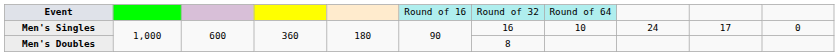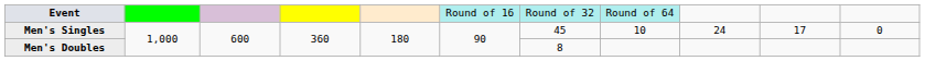 <table class=wikitable style=font-size:90%;text-align:center>
 <tr>
 <td style="width:130px; background:#dfe2e9;"><strong>Event</strong></td>
 <td style="width:80px; background:lime;"></td>
 <td style="width:85px; background:thistle;"></td>
 <td style="width:85px; background:#ff0;"></td>
 <td style="width:85px; background:#ffebcd;"></td>
 <td style="width:85px; background:#afeeee;">Round of 16</td>
 <td style="width:85px; background:#afeeee;">Round of 32</td>
 <td style="width:85px; background:#afeeee;">Round of 64</td>
 <td width=85></td>
 <td width=85></td>
 <td width=85></td>
 </tr>
 <tr>
 <th style="background:#ededed;">Men's Singles</th>
 <td rowspan=2>1,000</td>
 <td rowspan=2>600</td>
 <td rowspan=2>360</td>
 <td rowspan=2>180</td>
 <td rowspan=2>90</td>
-<td>16</td>
+<td>45</td>
 <td>10</td>
 <td>24</td>
 <td>17</td>
 <td>0</td>
 </tr>
 <tr>
 <th style="background:#ededed;">Men's Doubles</th>
 <td>8</td>
 <td></td>
 <td></td>
 <td></td>
 <td></td>
 </tr>
 </table>
